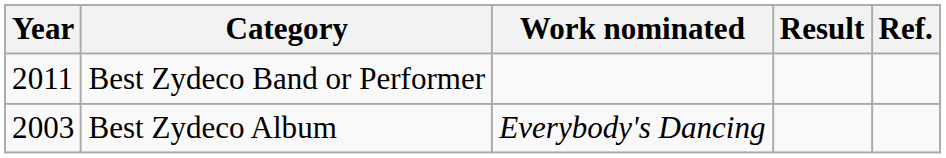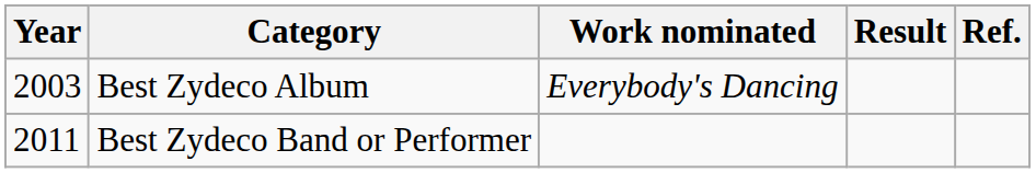 <table class="wikitable">
 <tr>
 <th>Year</th>
 <th>Category</th>
 <th>Work nominated</th>
 <th>Result</th>
 <th>Ref.</th>
 </tr>
 <tr>
+<td>2003</td>
+<td>Best Zydeco Album</td>
+<td><em>Everybody's Dancing</em></td>
+<td></td>
+<td></td>
+</tr>
+<tr>
 <td>2011</td>
 <td>Best Zydeco Band or Performer</td>
 <td></td>
 <td></td>
 <td></td>
 </tr>
-<tr>
-<td>2003</td>
-<td>Best Zydeco Album</td>
-<td><em>Everybody's Dancing</em></td>
-<td></td>
-<td></td>
-</tr>
 </table>
